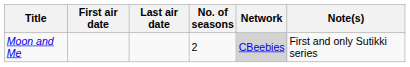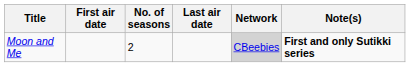 <table class="wikitable sortable">
 <tr>
 <th>Title</th>
 <th>First air date</th>
+<th>No. of<br>seasons</th>
 <th>Last air date</th>
-<th>No. of<br>seasons</th>
 <th>Network</th>
 <th class="unsortable">Note(s)</th>
 </tr>
 <tr>
 <td><em><a href='#'>Moon and Me</a></em></td>
 <td></td>
+<td>2</td>
 <td></td>
-<td>2</td>
 <td style="background: lightgrey;"><a href='#'>CBeebies</a></td>
-<td>First and only Sutikki series</td>
+<td><strong>First and only Sutikki series</strong></td>
 </tr>
 </table>
